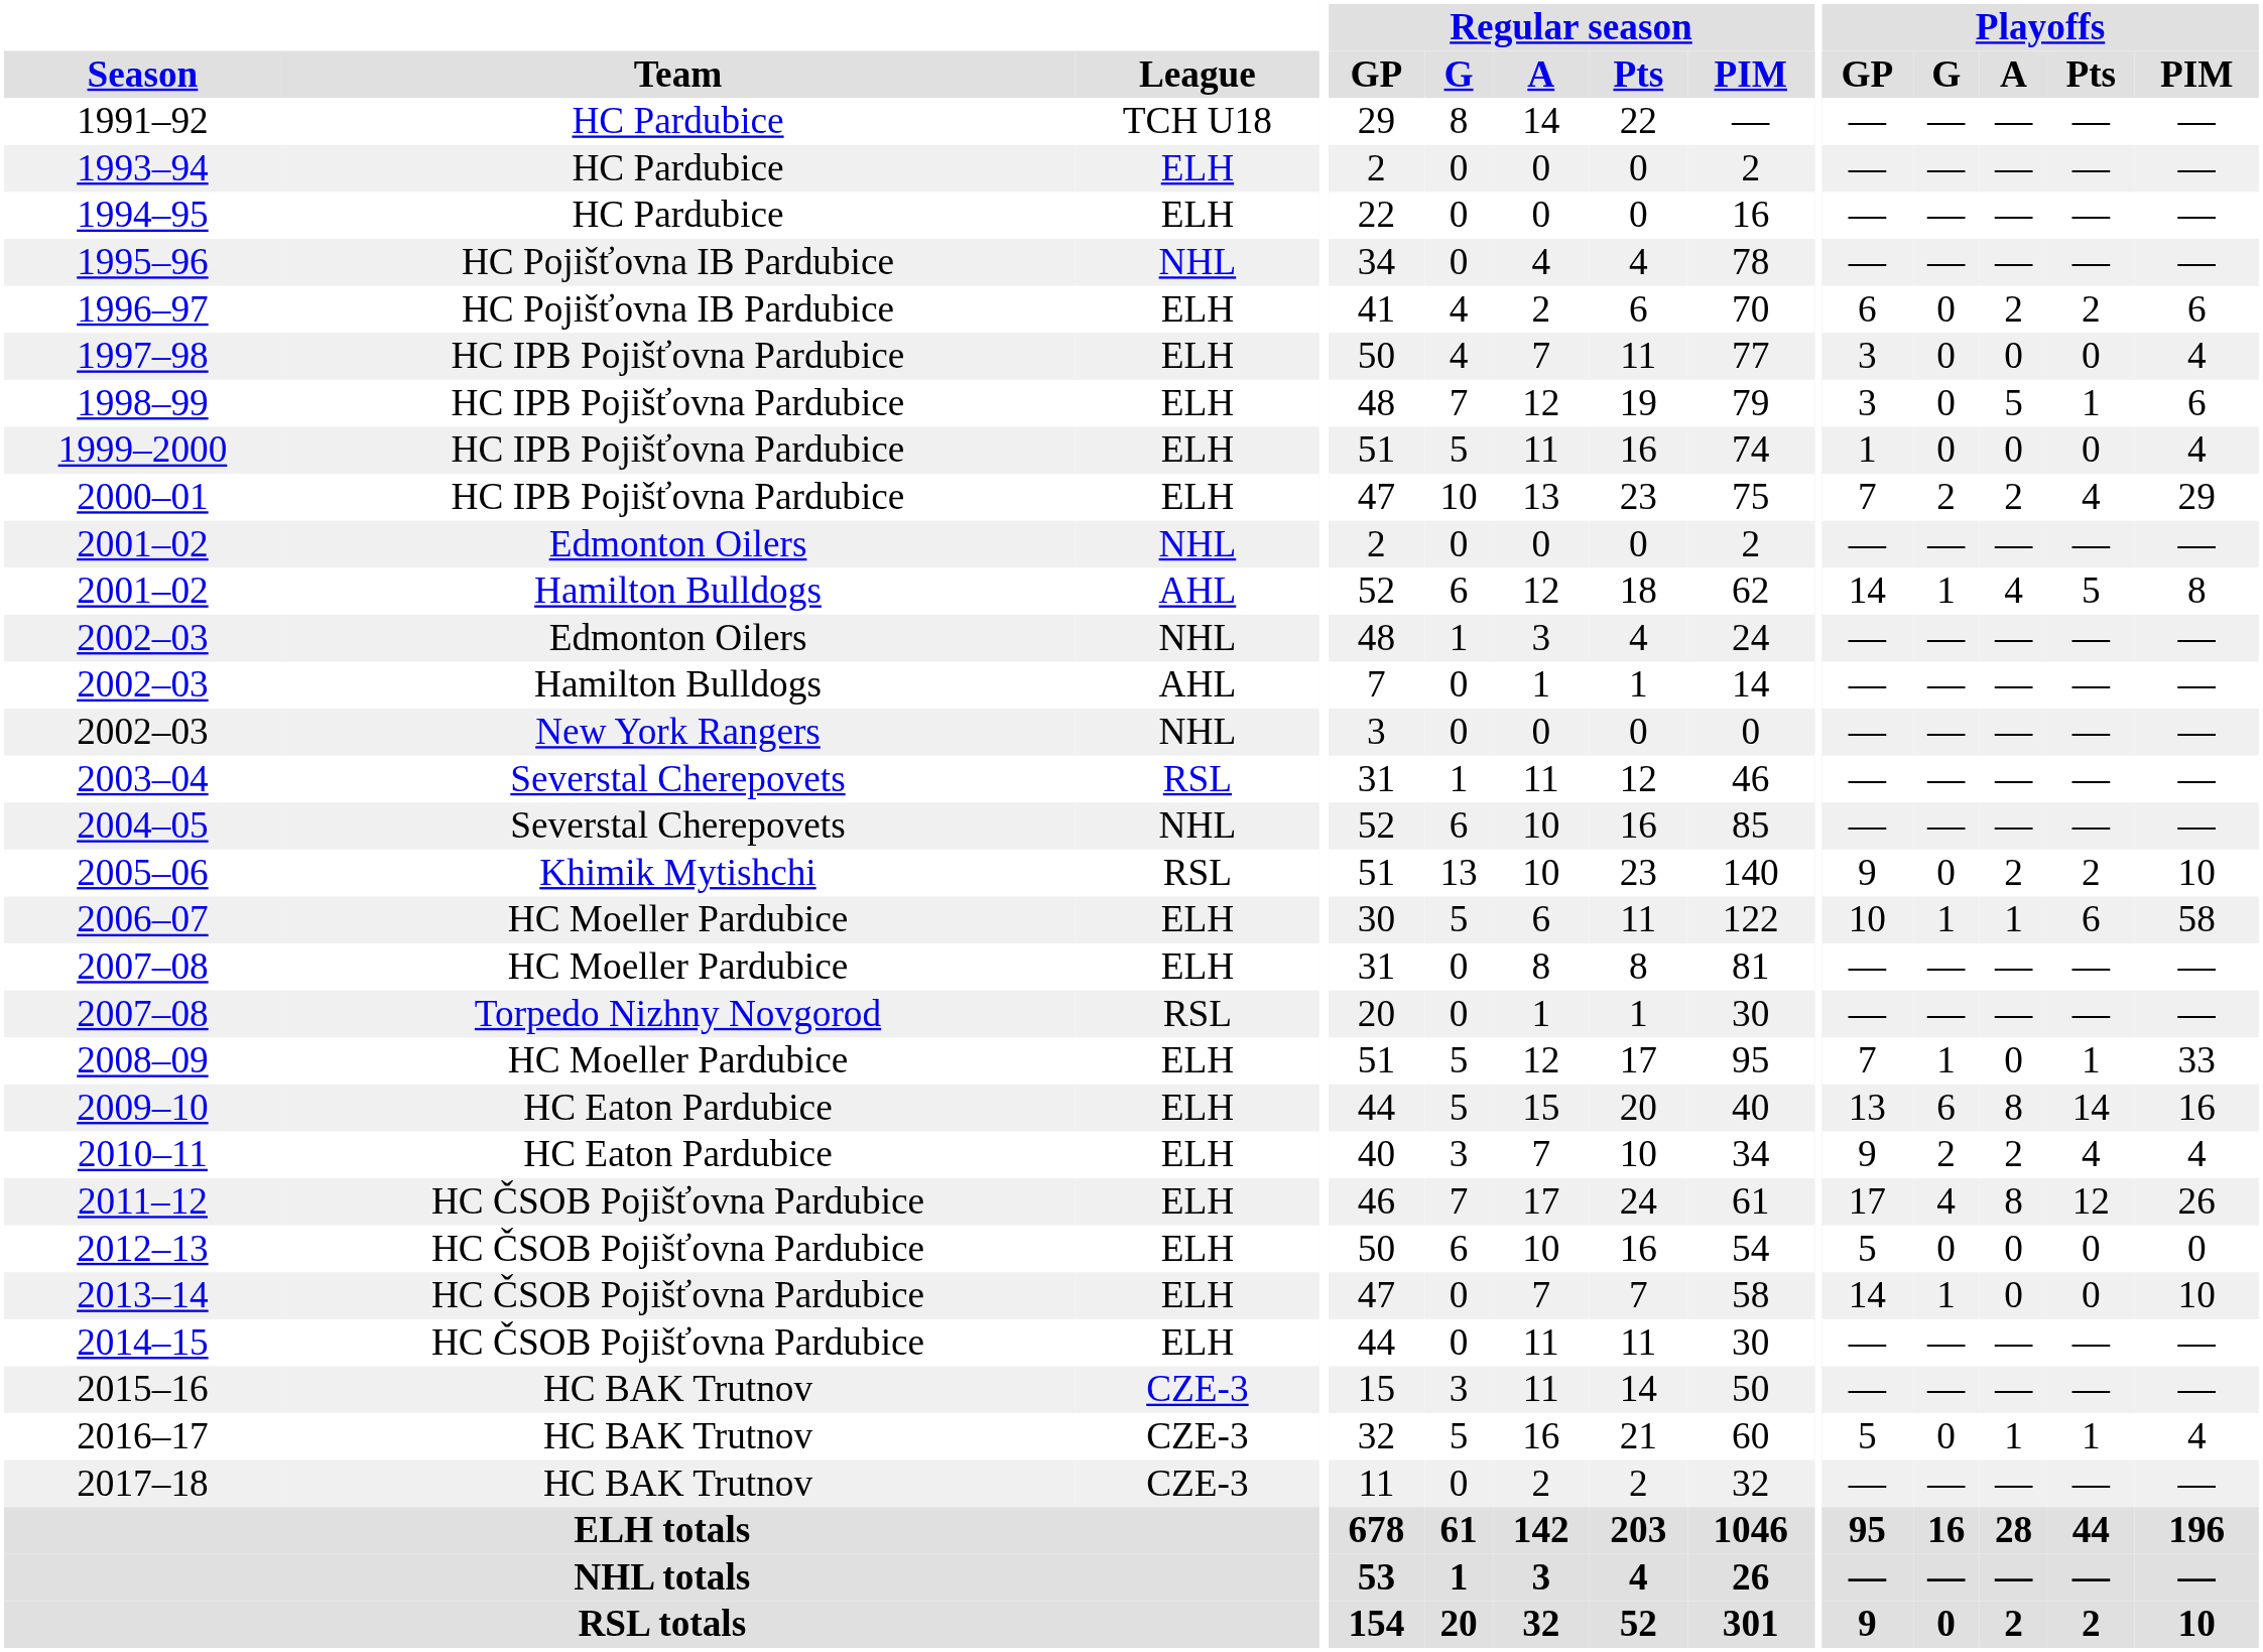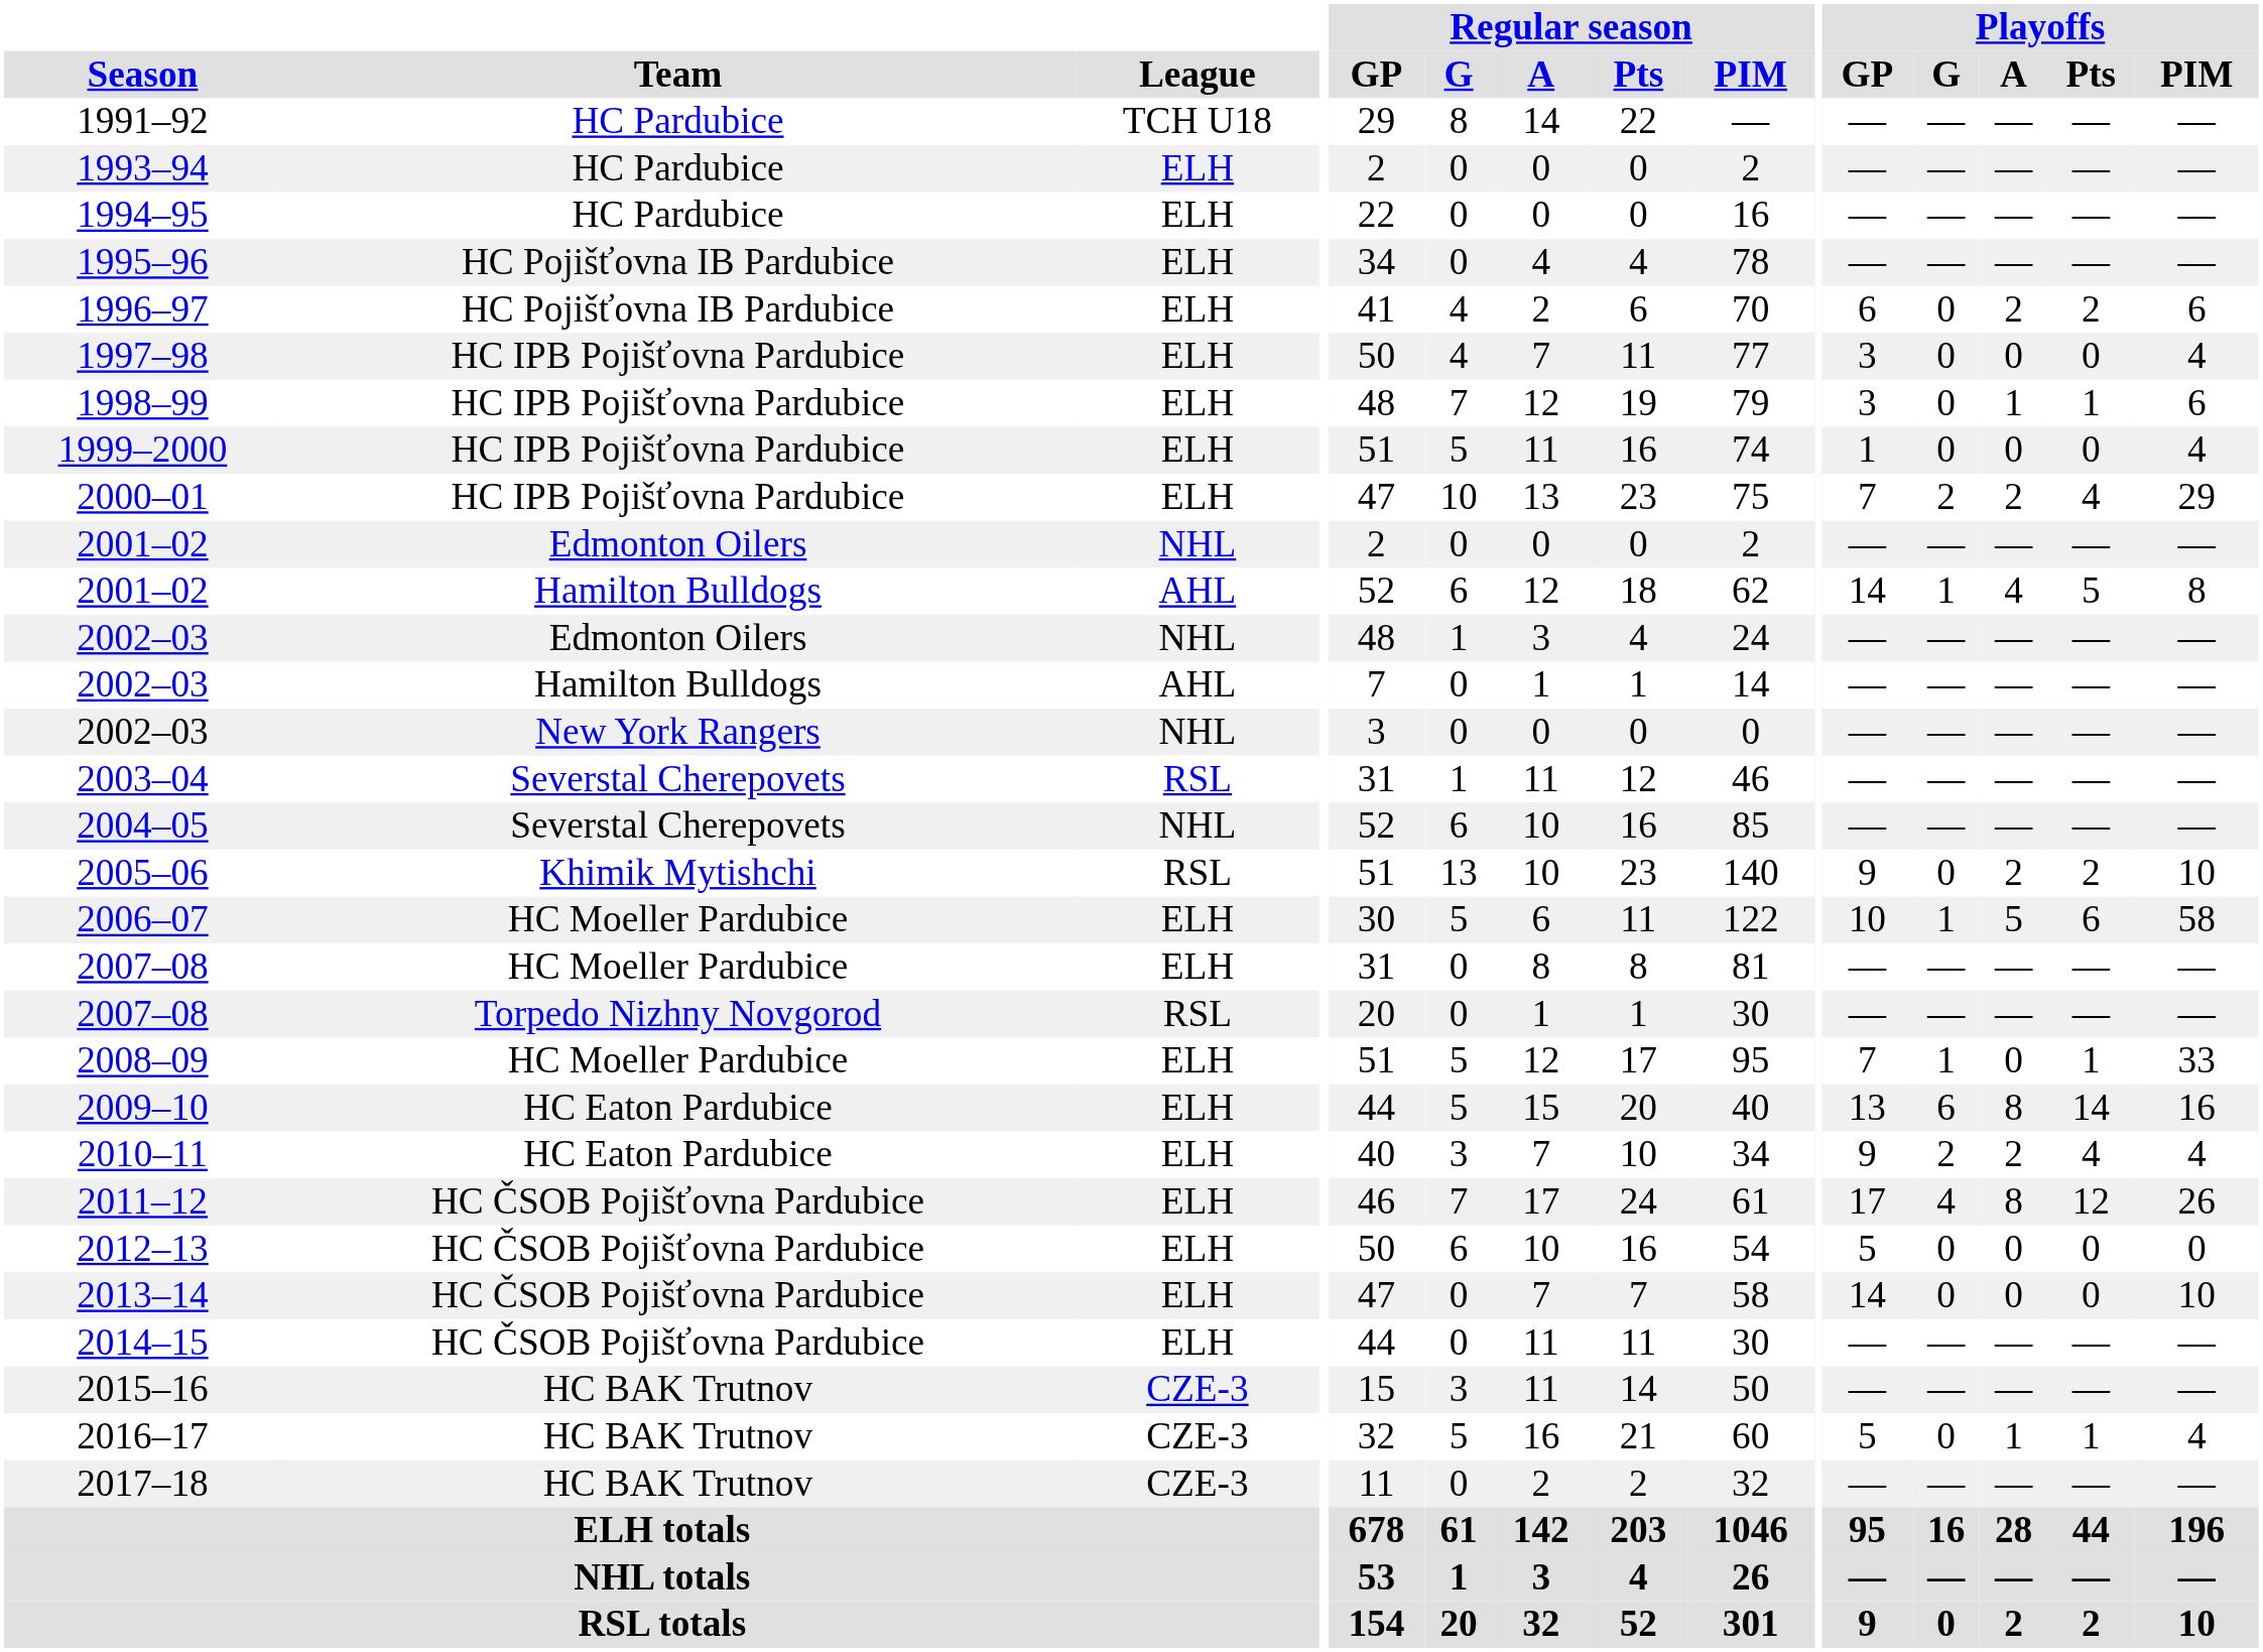 <table border="0" cellpadding="1" cellspacing="0" style="text-align:center; width:60em">
 <tr bgcolor="#e0e0e0">
 <th colspan="3" bgcolor="#ffffff"></th>
 <th rowspan="100" bgcolor="#ffffff"></th>
 <th colspan="5"><a href='#'>Regular season</a></th>
 <th rowspan="100" bgcolor="#ffffff"></th>
 <th colspan="5"><a href='#'>Playoffs</a></th>
 </tr>
 <tr bgcolor="#e0e0e0">
 <th><a href='#'>Season</a></th>
 <th>Team</th>
 <th>League</th>
 <th>GP</th>
 <th><a href='#'>G</a></th>
 <th><a href='#'>A</a></th>
 <th><a href='#'>Pts</a></th>
 <th><a href='#'>PIM</a></th>
 <th>GP</th>
 <th>G</th>
 <th>A</th>
 <th>Pts</th>
 <th>PIM</th>
 </tr>
 <tr>
 <td>1991–92</td>
 <td><a href='#'>HC Pardubice</a></td>
 <td>TCH U18</td>
 <td>29</td>
 <td>8</td>
 <td>14</td>
 <td>22</td>
 <td>—</td>
 <td>—</td>
 <td>—</td>
 <td>—</td>
 <td>—</td>
 <td>—</td>
 </tr>
 <tr bgcolor="#f0f0f0">
 <td><a href='#'>1993–94</a></td>
 <td>HC Pardubice</td>
 <td><a href='#'>ELH</a></td>
 <td>2</td>
 <td>0</td>
 <td>0</td>
 <td>0</td>
 <td>2</td>
 <td>—</td>
 <td>—</td>
 <td>—</td>
 <td>—</td>
 <td>—</td>
 </tr>
 <tr>
 <td><a href='#'>1994–95</a></td>
 <td>HC Pardubice</td>
 <td>ELH</td>
 <td>22</td>
 <td>0</td>
 <td>0</td>
 <td>0</td>
 <td>16</td>
 <td>—</td>
 <td>—</td>
 <td>—</td>
 <td>—</td>
 <td>—</td>
 </tr>
 <tr bgcolor="#f0f0f0">
 <td><a href='#'>1995–96</a></td>
 <td>HC Pojišťovna IB Pardubice</td>
-<td><a href='#'>NHL</a></td>
+<td>ELH</td>
 <td>34</td>
 <td>0</td>
 <td>4</td>
 <td>4</td>
 <td>78</td>
 <td>—</td>
 <td>—</td>
 <td>—</td>
 <td>—</td>
 <td>—</td>
 </tr>
 <tr>
 <td><a href='#'>1996–97</a></td>
 <td>HC Pojišťovna IB Pardubice</td>
 <td>ELH</td>
 <td>41</td>
 <td>4</td>
 <td>2</td>
 <td>6</td>
 <td>70</td>
 <td>6</td>
 <td>0</td>
 <td>2</td>
 <td>2</td>
 <td>6</td>
 </tr>
 <tr bgcolor="#f0f0f0">
 <td><a href='#'>1997–98</a></td>
 <td>HC IPB Pojišťovna Pardubice</td>
 <td>ELH</td>
 <td>50</td>
 <td>4</td>
 <td>7</td>
 <td>11</td>
 <td>77</td>
 <td>3</td>
 <td>0</td>
 <td>0</td>
 <td>0</td>
 <td>4</td>
 </tr>
 <tr>
 <td><a href='#'>1998–99</a></td>
 <td>HC IPB Pojišťovna Pardubice</td>
 <td>ELH</td>
 <td>48</td>
 <td>7</td>
 <td>12</td>
 <td>19</td>
 <td>79</td>
 <td>3</td>
 <td>0</td>
-<td>5</td>
+<td>1</td>
 <td>1</td>
 <td>6</td>
 </tr>
 <tr bgcolor="#f0f0f0">
 <td><a href='#'>1999–2000</a></td>
 <td>HC IPB Pojišťovna Pardubice</td>
 <td>ELH</td>
 <td>51</td>
 <td>5</td>
 <td>11</td>
 <td>16</td>
 <td>74</td>
 <td>1</td>
 <td>0</td>
 <td>0</td>
 <td>0</td>
 <td>4</td>
 </tr>
 <tr>
 <td><a href='#'>2000–01</a></td>
 <td>HC IPB Pojišťovna Pardubice</td>
 <td>ELH</td>
 <td>47</td>
 <td>10</td>
 <td>13</td>
 <td>23</td>
 <td>75</td>
 <td>7</td>
 <td>2</td>
 <td>2</td>
 <td>4</td>
 <td>29</td>
 </tr>
 <tr bgcolor="#f0f0f0">
 <td><a href='#'>2001–02</a></td>
 <td><a href='#'>Edmonton Oilers</a></td>
 <td><a href='#'>NHL</a></td>
 <td>2</td>
 <td>0</td>
 <td>0</td>
 <td>0</td>
 <td>2</td>
 <td>—</td>
 <td>—</td>
 <td>—</td>
 <td>—</td>
 <td>—</td>
 </tr>
 <tr>
 <td><a href='#'>2001–02</a></td>
 <td><a href='#'>Hamilton Bulldogs</a></td>
 <td><a href='#'>AHL</a></td>
 <td>52</td>
 <td>6</td>
 <td>12</td>
 <td>18</td>
 <td>62</td>
 <td>14</td>
 <td>1</td>
 <td>4</td>
 <td>5</td>
 <td>8</td>
 </tr>
 <tr bgcolor="#f0f0f0">
 <td><a href='#'>2002–03</a></td>
 <td>Edmonton Oilers</td>
 <td>NHL</td>
 <td>48</td>
 <td>1</td>
 <td>3</td>
 <td>4</td>
 <td>24</td>
 <td>—</td>
 <td>—</td>
 <td>—</td>
 <td>—</td>
 <td>—</td>
 </tr>
 <tr>
 <td><a href='#'>2002–03</a></td>
 <td>Hamilton Bulldogs</td>
 <td>AHL</td>
 <td>7</td>
 <td>0</td>
 <td>1</td>
 <td>1</td>
 <td>14</td>
 <td>—</td>
 <td>—</td>
 <td>—</td>
 <td>—</td>
 <td>—</td>
 </tr>
 <tr bgcolor="#f0f0f0">
 <td>2002–03</td>
 <td><a href='#'>New York Rangers</a></td>
 <td>NHL</td>
 <td>3</td>
 <td>0</td>
 <td>0</td>
 <td>0</td>
 <td>0</td>
 <td>—</td>
 <td>—</td>
 <td>—</td>
 <td>—</td>
 <td>—</td>
 </tr>
 <tr>
 <td><a href='#'>2003–04</a></td>
 <td><a href='#'>Severstal Cherepovets</a></td>
 <td><a href='#'>RSL</a></td>
 <td>31</td>
 <td>1</td>
 <td>11</td>
 <td>12</td>
 <td>46</td>
 <td>—</td>
 <td>—</td>
 <td>—</td>
 <td>—</td>
 <td>—</td>
 </tr>
 <tr bgcolor="#f0f0f0">
 <td><a href='#'>2004–05</a></td>
 <td>Severstal Cherepovets</td>
 <td>NHL</td>
 <td>52</td>
 <td>6</td>
 <td>10</td>
 <td>16</td>
 <td>85</td>
 <td>—</td>
 <td>—</td>
 <td>—</td>
 <td>—</td>
 <td>—</td>
 </tr>
 <tr>
 <td><a href='#'>2005–06</a></td>
 <td><a href='#'>Khimik Mytishchi</a></td>
 <td>RSL</td>
 <td>51</td>
 <td>13</td>
 <td>10</td>
 <td>23</td>
 <td>140</td>
 <td>9</td>
 <td>0</td>
 <td>2</td>
 <td>2</td>
 <td>10</td>
 </tr>
 <tr bgcolor="#f0f0f0">
 <td><a href='#'>2006–07</a></td>
 <td>HC Moeller Pardubice</td>
 <td>ELH</td>
 <td>30</td>
 <td>5</td>
 <td>6</td>
 <td>11</td>
 <td>122</td>
 <td>10</td>
 <td>1</td>
-<td>1</td>
+<td>5</td>
 <td>6</td>
 <td>58</td>
 </tr>
 <tr>
 <td><a href='#'>2007–08</a></td>
 <td>HC Moeller Pardubice</td>
 <td>ELH</td>
 <td>31</td>
 <td>0</td>
 <td>8</td>
 <td>8</td>
 <td>81</td>
 <td>—</td>
 <td>—</td>
 <td>—</td>
 <td>—</td>
 <td>—</td>
 </tr>
 <tr bgcolor="#f0f0f0">
 <td><a href='#'>2007–08</a></td>
 <td><a href='#'>Torpedo Nizhny Novgorod</a></td>
 <td>RSL</td>
 <td>20</td>
 <td>0</td>
 <td>1</td>
 <td>1</td>
 <td>30</td>
 <td>—</td>
 <td>—</td>
 <td>—</td>
 <td>—</td>
 <td>—</td>
 </tr>
 <tr>
 <td><a href='#'>2008–09</a></td>
 <td>HC Moeller Pardubice</td>
 <td>ELH</td>
 <td>51</td>
 <td>5</td>
 <td>12</td>
 <td>17</td>
 <td>95</td>
 <td>7</td>
 <td>1</td>
 <td>0</td>
 <td>1</td>
 <td>33</td>
 </tr>
 <tr bgcolor="#f0f0f0">
 <td><a href='#'>2009–10</a></td>
 <td>HC Eaton Pardubice</td>
 <td>ELH</td>
 <td>44</td>
 <td>5</td>
 <td>15</td>
 <td>20</td>
 <td>40</td>
 <td>13</td>
 <td>6</td>
 <td>8</td>
 <td>14</td>
 <td>16</td>
 </tr>
 <tr>
 <td><a href='#'>2010–11</a></td>
 <td>HC Eaton Pardubice</td>
 <td>ELH</td>
 <td>40</td>
 <td>3</td>
 <td>7</td>
 <td>10</td>
 <td>34</td>
 <td>9</td>
 <td>2</td>
 <td>2</td>
 <td>4</td>
 <td>4</td>
 </tr>
 <tr bgcolor="#f0f0f0">
 <td><a href='#'>2011–12</a></td>
 <td>HC ČSOB Pojišťovna Pardubice</td>
 <td>ELH</td>
 <td>46</td>
 <td>7</td>
 <td>17</td>
 <td>24</td>
 <td>61</td>
 <td>17</td>
 <td>4</td>
 <td>8</td>
 <td>12</td>
 <td>26</td>
 </tr>
 <tr>
 <td><a href='#'>2012–13</a></td>
 <td>HC ČSOB Pojišťovna Pardubice</td>
 <td>ELH</td>
 <td>50</td>
 <td>6</td>
 <td>10</td>
 <td>16</td>
 <td>54</td>
 <td>5</td>
 <td>0</td>
 <td>0</td>
 <td>0</td>
 <td>0</td>
 </tr>
 <tr bgcolor="#f0f0f0">
 <td><a href='#'>2013–14</a></td>
 <td>HC ČSOB Pojišťovna Pardubice</td>
 <td>ELH</td>
 <td>47</td>
 <td>0</td>
 <td>7</td>
 <td>7</td>
 <td>58</td>
 <td>14</td>
-<td>1</td>
+<td>0</td>
 <td>0</td>
 <td>0</td>
 <td>10</td>
 </tr>
 <tr>
 <td><a href='#'>2014–15</a></td>
 <td>HC ČSOB Pojišťovna Pardubice</td>
 <td>ELH</td>
 <td>44</td>
 <td>0</td>
 <td>11</td>
 <td>11</td>
 <td>30</td>
 <td>—</td>
 <td>—</td>
 <td>—</td>
 <td>—</td>
 <td>—</td>
 </tr>
 <tr bgcolor="#f0f0f0">
 <td>2015–16</td>
 <td>HC BAK Trutnov</td>
 <td><a href='#'>CZE-3</a></td>
 <td>15</td>
 <td>3</td>
 <td>11</td>
 <td>14</td>
 <td>50</td>
 <td>—</td>
 <td>—</td>
 <td>—</td>
 <td>—</td>
 <td>—</td>
 </tr>
 <tr>
 <td>2016–17</td>
 <td>HC BAK Trutnov</td>
 <td>CZE-3</td>
 <td>32</td>
 <td>5</td>
 <td>16</td>
 <td>21</td>
 <td>60</td>
 <td>5</td>
 <td>0</td>
 <td>1</td>
 <td>1</td>
 <td>4</td>
 </tr>
 <tr bgcolor="#f0f0f0">
 <td>2017–18</td>
 <td>HC BAK Trutnov</td>
 <td>CZE-3</td>
 <td>11</td>
 <td>0</td>
 <td>2</td>
 <td>2</td>
 <td>32</td>
 <td>—</td>
 <td>—</td>
 <td>—</td>
 <td>—</td>
 <td>—</td>
 </tr>
 <tr bgcolor="#e0e0e0">
 <th colspan="3">ELH totals</th>
 <th>678</th>
 <th>61</th>
 <th>142</th>
 <th>203</th>
 <th>1046</th>
 <th>95</th>
 <th>16</th>
 <th>28</th>
 <th>44</th>
 <th>196</th>
 </tr>
 <tr bgcolor="#e0e0e0">
 <th colspan="3">NHL totals</th>
 <th>53</th>
 <th>1</th>
 <th>3</th>
 <th>4</th>
 <th>26</th>
 <th>—</th>
 <th>—</th>
 <th>—</th>
 <th>—</th>
 <th>—</th>
 </tr>
 <tr bgcolor="#e0e0e0">
 <th colspan="3">RSL totals</th>
 <th>154</th>
 <th>20</th>
 <th>32</th>
 <th>52</th>
 <th>301</th>
 <th>9</th>
 <th>0</th>
 <th>2</th>
 <th>2</th>
 <th>10</th>
 </tr>
 </table>
